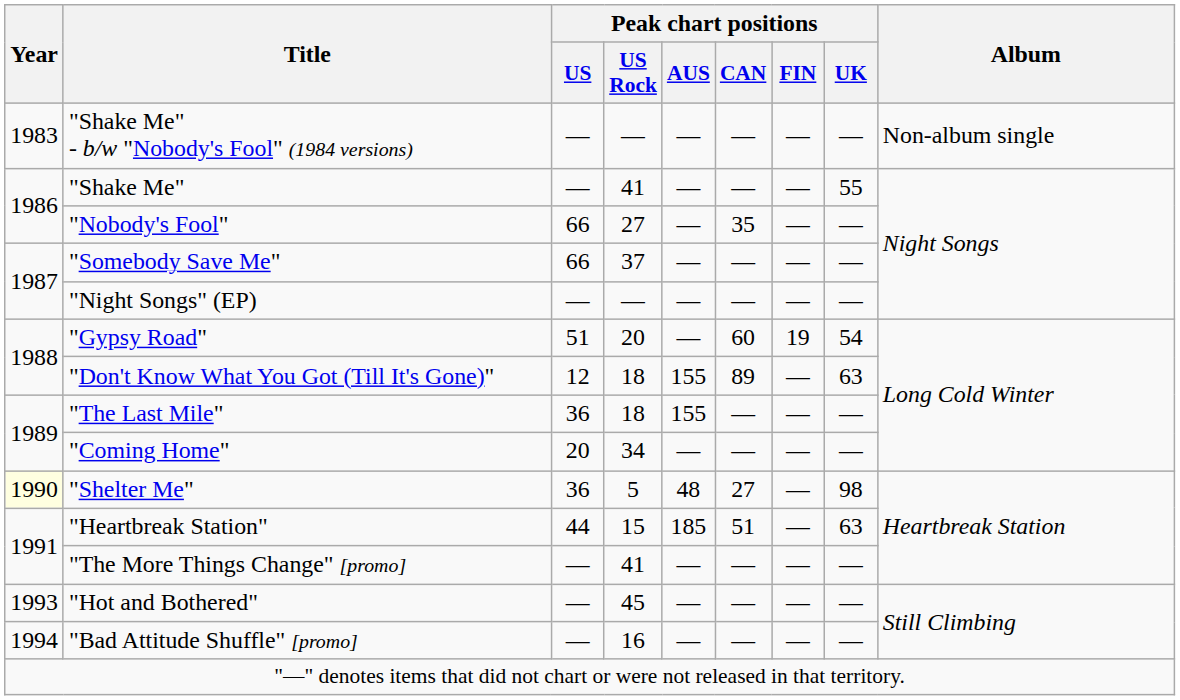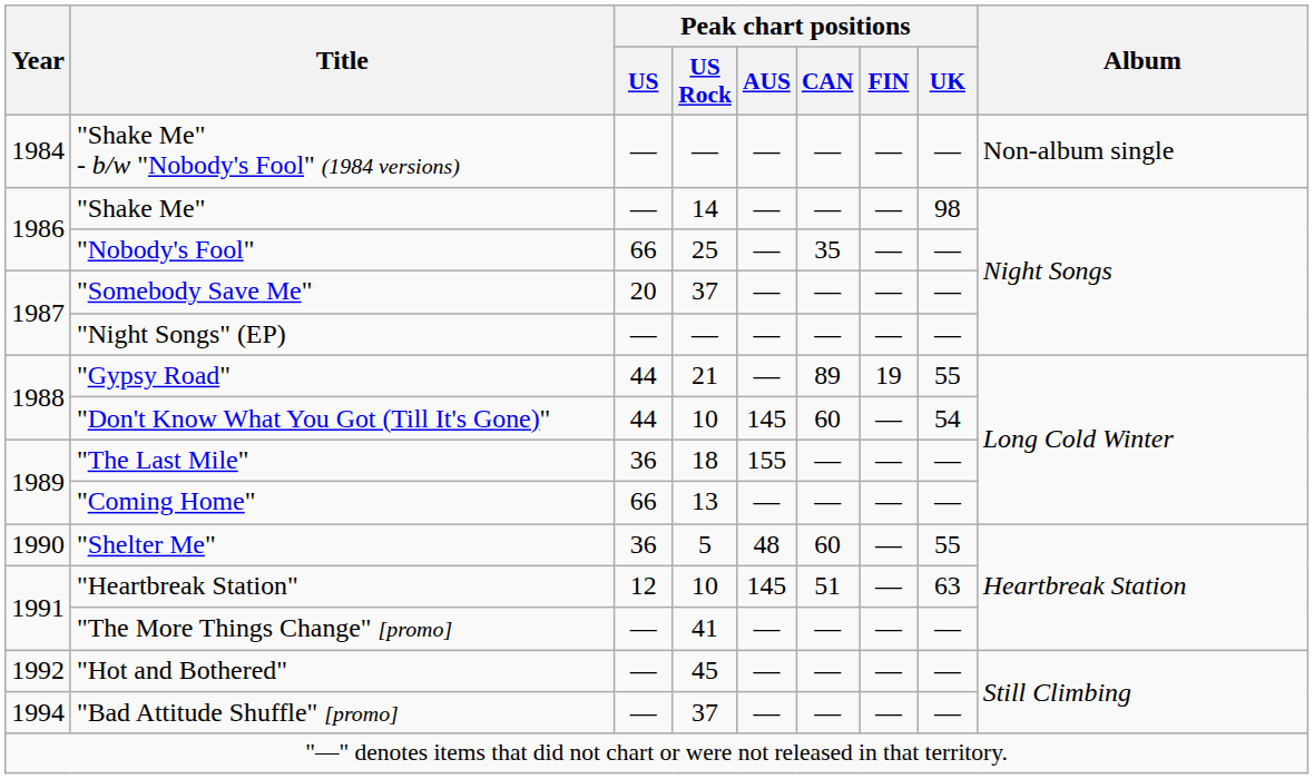 <table class="wikitable" style="text-align:center;">
 <tr>
 <th rowspan="2" style="width:2em;">Year</th>
 <th rowspan="2" style="width:20em;">Title</th>
 <th colspan="6">Peak chart positions</th>
 <th rowspan="2" style="width:12em;">Album</th>
 </tr>
 <tr>
 <th style="width:2em;font-size:90%;"><a href='#'>US</a><br></th>
 <th style="width:2em;font-size:90%;"><a href='#'>US<br>Rock</a><br></th>
 <th style="width:2em;font-size:90%;"><a href='#'>AUS</a><br></th>
 <th style="width:2em;font-size:90%;"><a href='#'>CAN</a><br></th>
 <th style="width:2em;font-size:90%;"><a href='#'>FIN</a><br></th>
 <th style="width:2em;font-size:90%;"><a href='#'>UK</a><br></th>
 </tr>
 <tr>
-<td rowspan="1">1983</td>
+<td rowspan="1">1984</td>
 <td style="text-align:left;">"Shake Me"<br>- <em>b/w</em> "<a href='#'>Nobody's Fool</a>" <small><em>(1984 versions)</em></small></td>
 <td>—</td>
 <td>—</td>
 <td>—</td>
 <td>—</td>
 <td>—</td>
 <td>—</td>
 <td style="text-align:left;" rowspan="1">Non-album single</td>
 </tr>
 <tr>
 <td rowspan="2">1986</td>
 <td style="text-align:left;">"Shake Me"</td>
 <td>—</td>
-<td>41</td>
+<td>14</td>
 <td>—</td>
 <td>—</td>
 <td>—</td>
-<td>55</td>
+<td>98</td>
 <td style="text-align:left;" rowspan="4"><em>Night Songs</em></td>
 </tr>
 <tr>
 <td style="text-align:left;">"<a href='#'>Nobody's Fool</a>"</td>
 <td>66</td>
-<td>27</td>
+<td>25</td>
 <td>—</td>
 <td>35</td>
 <td>—</td>
 <td>—</td>
 </tr>
 <tr>
 <td rowspan="2">1987</td>
 <td style="text-align:left;">"<a href='#'>Somebody Save Me</a>"</td>
-<td>66</td>
+<td>20</td>
 <td>37</td>
 <td>—</td>
 <td>—</td>
 <td>—</td>
 <td>—</td>
 </tr>
 <tr>
 <td style="text-align:left;">"Night Songs" (EP)</td>
 <td>—</td>
 <td>—</td>
 <td>—</td>
 <td>—</td>
 <td>—</td>
 <td>—</td>
 </tr>
 <tr>
 <td rowspan="2">1988</td>
 <td style="text-align:left;">"<a href='#'>Gypsy Road</a>"</td>
-<td>51</td>
-<td>20</td>
+<td>44</td>
+<td>21</td>
 <td>—</td>
-<td>60</td>
+<td>89</td>
 <td>19</td>
-<td>54</td>
+<td>55</td>
 <td style="text-align:left;" rowspan="4"><em>Long Cold Winter</em></td>
 </tr>
 <tr>
 <td style="text-align:left;">"<a href='#'>Don't Know What You Got (Till It's Gone)</a>"</td>
-<td>12</td>
-<td>18</td>
-<td>155</td>
-<td>89</td>
+<td>44</td>
+<td>10</td>
+<td>145</td>
+<td>60</td>
 <td>—</td>
-<td>63</td>
+<td>54</td>
 </tr>
 <tr>
 <td rowspan="2">1989</td>
 <td style="text-align:left;">"<a href='#'>The Last Mile</a>"</td>
 <td>36</td>
 <td>18</td>
 <td>155</td>
 <td>—</td>
 <td>—</td>
 <td>—</td>
 </tr>
 <tr>
 <td style="text-align:left;">"<a href='#'>Coming Home</a>"</td>
-<td>20</td>
-<td>34</td>
+<td>66</td>
+<td>13</td>
 <td>—</td>
 <td>—</td>
 <td>—</td>
 <td>—</td>
 </tr>
 <tr>
-<td style="background: lightyellow;">1990</td>
+<td>1990</td>
 <td style="text-align:left;">"<a href='#'>Shelter Me</a>"</td>
 <td>36</td>
 <td>5</td>
 <td>48</td>
-<td>27</td>
+<td>60</td>
 <td>—</td>
-<td>98</td>
+<td>55</td>
 <td style="text-align:left;" rowspan="3"><em>Heartbreak Station</em></td>
 </tr>
 <tr>
 <td rowspan="2">1991</td>
 <td style="text-align:left;">"Heartbreak Station"</td>
-<td>44</td>
-<td>15</td>
-<td>185</td>
+<td>12</td>
+<td>10</td>
+<td>145</td>
 <td>51</td>
 <td>—</td>
 <td>63</td>
 </tr>
 <tr>
 <td style="text-align:left;">"The More Things Change" <small><em>[promo]</em></small></td>
 <td>—</td>
 <td>41</td>
 <td>—</td>
 <td>—</td>
 <td>—</td>
 <td>—</td>
 </tr>
 <tr>
-<td>1993</td>
+<td>1992</td>
 <td style="text-align:left;">"Hot and Bothered"</td>
 <td>—</td>
 <td>45</td>
 <td>—</td>
 <td>—</td>
 <td>—</td>
 <td>—</td>
 <td style="text-align:left;" rowspan="2"><em>Still Climbing</em></td>
 </tr>
 <tr>
 <td rowspan="1">1994</td>
 <td style="text-align:left;">"Bad Attitude Shuffle" <small><em>[promo]</em></small></td>
 <td>—</td>
-<td>16</td>
+<td>37</td>
 <td>—</td>
 <td>—</td>
 <td>—</td>
 <td>—</td>
 </tr>
 <tr>
 <td colspan="15" style="font-size:90%">"—" denotes items that did not chart or were not released in that territory.</td>
 </tr>
 </table>
